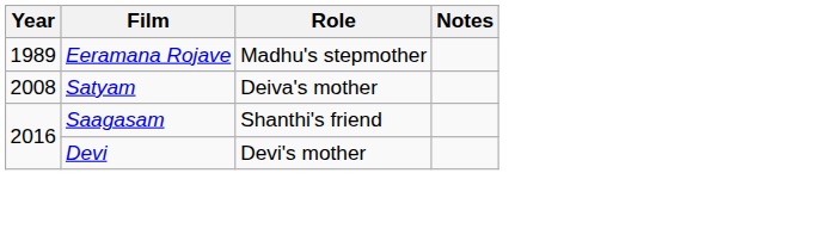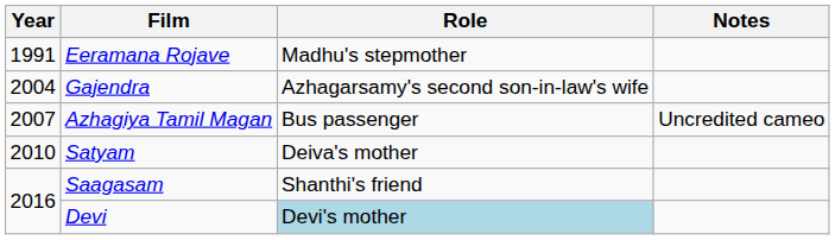 <table class="wikitable">
 <tr>
 <th>Year</th>
 <th>Film</th>
 <th>Role</th>
 <th>Notes</th>
 </tr>
 <tr>
-<td>1989</td>
+<td>1991</td>
 <td><em><a href='#'>Eeramana Rojave</a></em></td>
 <td>Madhu's stepmother</td>
 <td></td>
 </tr>
 <tr>
-<td>2008</td>
+<td>2004</td>
+<td><em><a href='#'>Gajendra</a></em></td>
+<td>Azhagarsamy's second son-in-law's wife</td>
+<td></td>
+</tr>
+<tr>
+<td>2007</td>
+<td><em><a href='#'>Azhagiya Tamil Magan</a></em></td>
+<td>Bus passenger</td>
+<td>Uncredited cameo</td>
+</tr>
+<tr>
+<td>2010</td>
 <td><em><a href='#'>Satyam</a></em></td>
 <td>Deiva's mother</td>
 <td></td>
 </tr>
 <tr>
 <td rowspan="2">2016</td>
 <td><em><a href='#'>Saagasam</a></em></td>
 <td>Shanthi's friend</td>
 <td></td>
 </tr>
 <tr>
 <td><em><a href='#'>Devi</a></em></td>
-<td>Devi's mother</td>
+<td style="background: lightblue;">Devi's mother</td>
 <td></td>
 </tr>
 </table>
